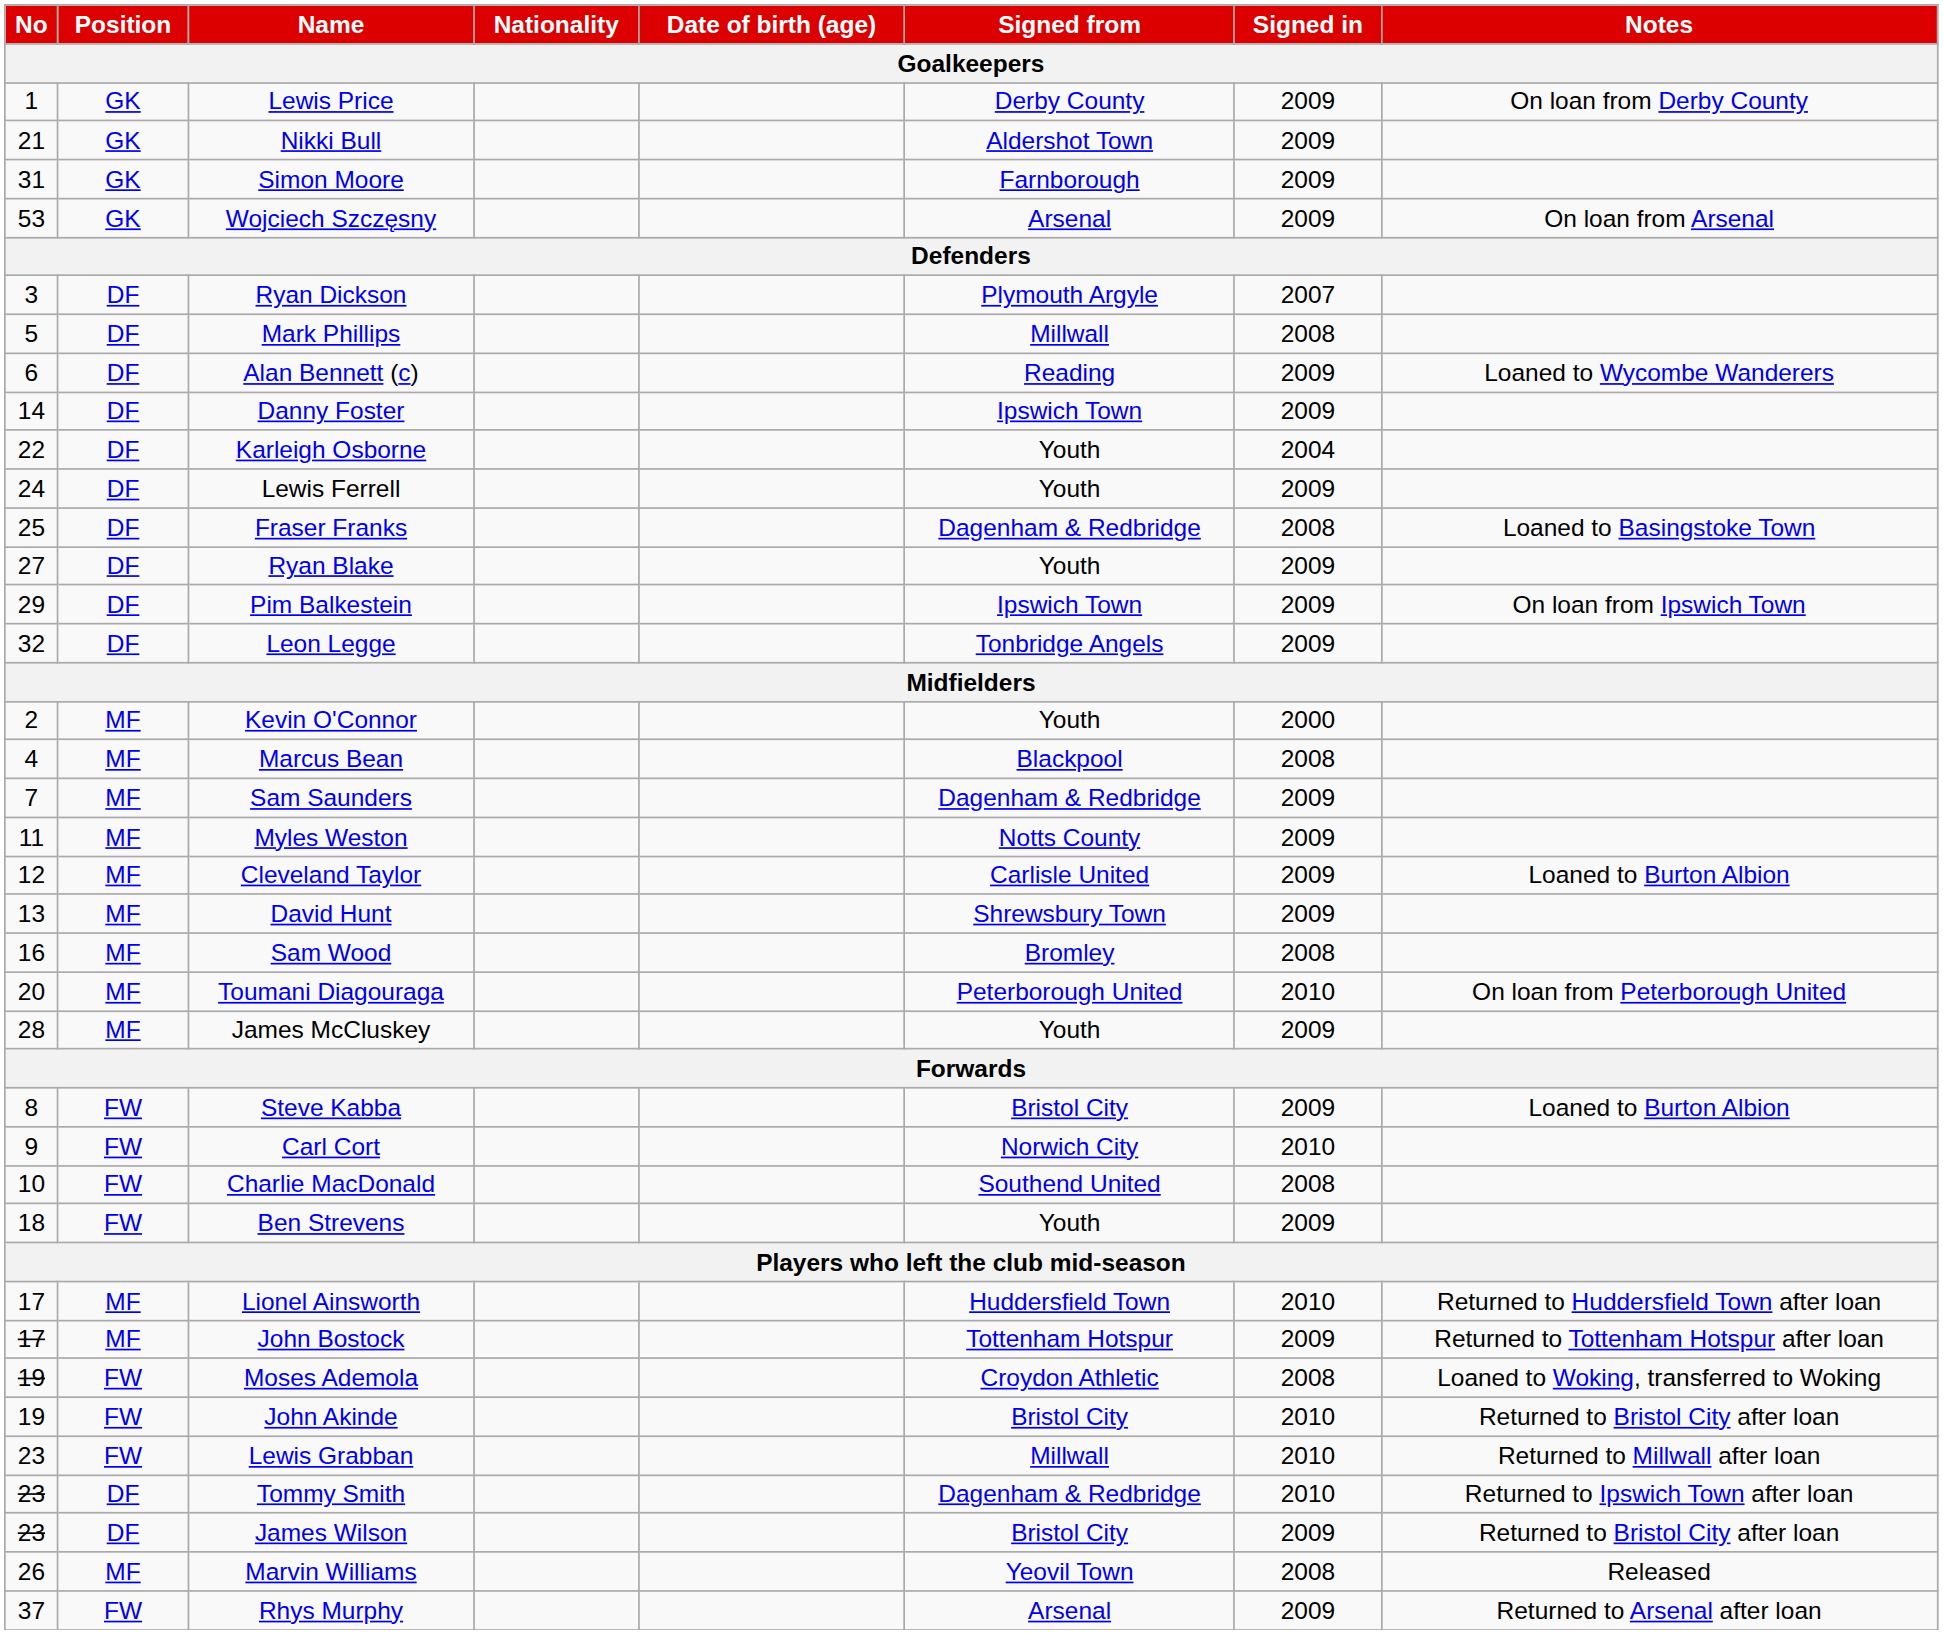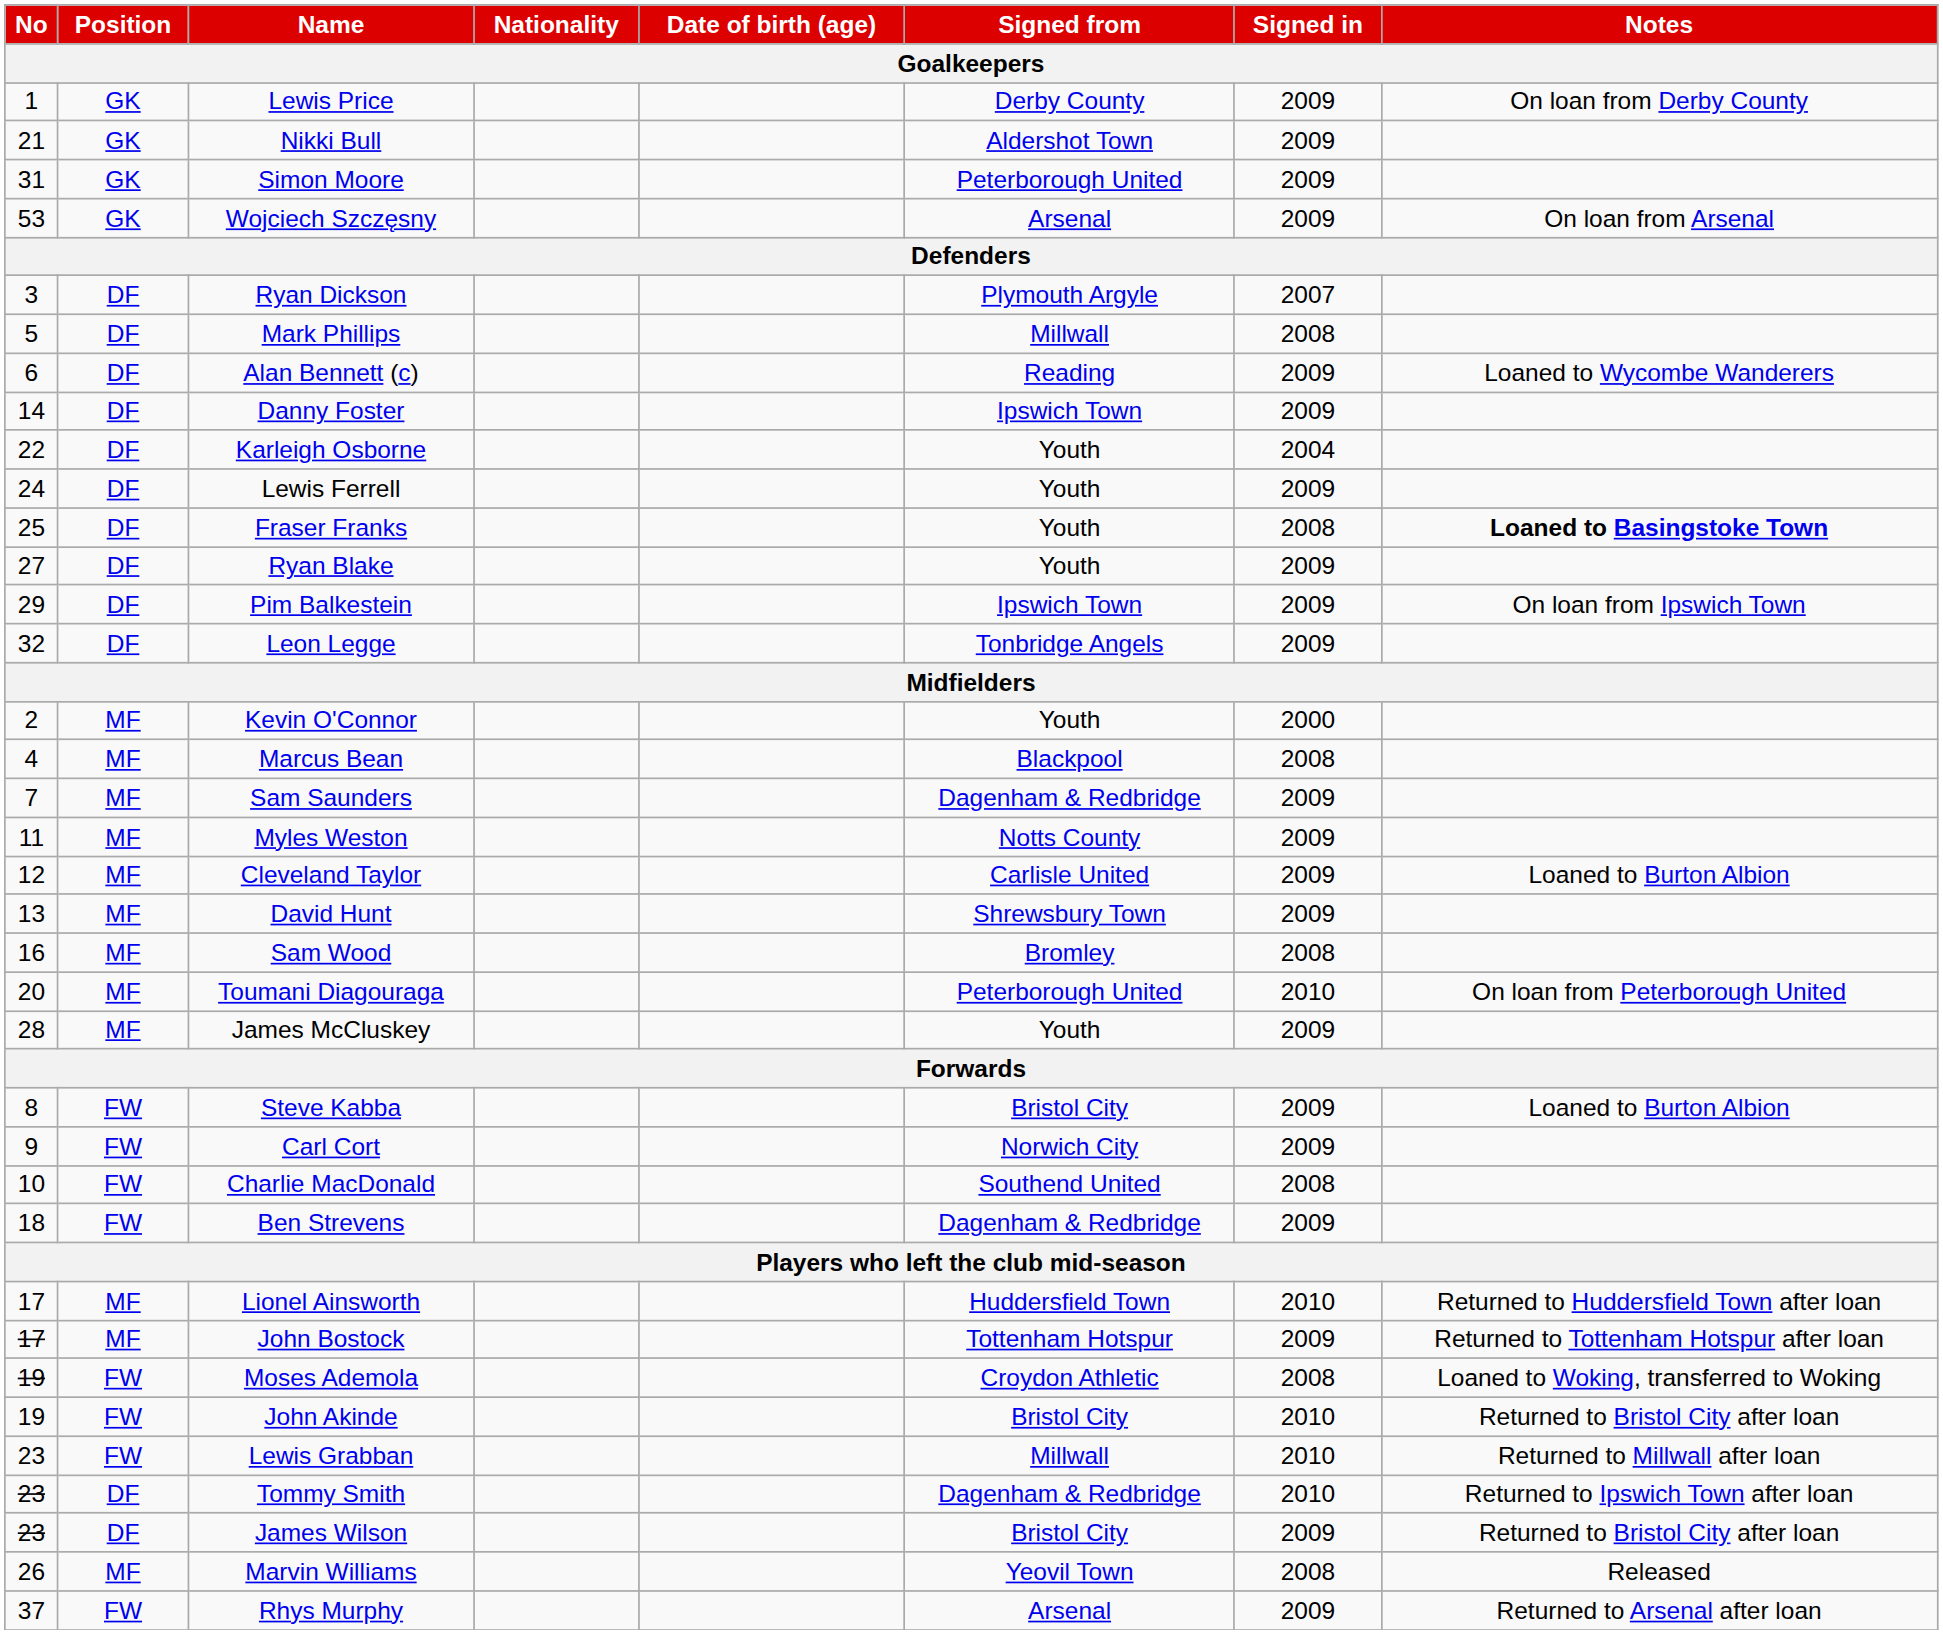 <table class="wikitable" style="text-align:center; font-size:90%; width:90%;">
 <tr>
 <th style="background:#d00; color:white; text-align:center;">No</th>
 <th style="background:#d00; color:white; text-align:center;">Position</th>
 <th style="background:#d00; color:white; text-align:center;">Name</th>
 <th style="background:#d00; color:white; text-align:center;">Nationality</th>
 <th style="background:#d00; color:white; text-align:center;">Date of birth (age)</th>
 <th style="background:#d00; color:white; text-align:center;">Signed from</th>
 <th style="background:#d00; color:white; text-align:center;">Signed in</th>
 <th style="background:#d00; color:white; text-align:center;">Notes</th>
 </tr>
 <tr>
 <th colspan="8">Goalkeepers</th>
 </tr>
 <tr>
 <td>1</td>
 <td><a href='#'>GK</a></td>
 <td><a href='#'>Lewis Price</a></td>
 <td></td>
 <td></td>
 <td><a href='#'>Derby County</a></td>
 <td>2009</td>
 <td>On loan from <a href='#'>Derby County</a></td>
 </tr>
 <tr>
 <td>21</td>
 <td><a href='#'>GK</a></td>
 <td><a href='#'>Nikki Bull</a></td>
 <td></td>
 <td></td>
 <td><a href='#'>Aldershot Town</a></td>
 <td>2009</td>
 <td></td>
 </tr>
 <tr>
 <td>31</td>
 <td><a href='#'>GK</a></td>
 <td><a href='#'>Simon Moore</a></td>
 <td></td>
 <td></td>
-<td><a href='#'>Farnborough</a></td>
+<td><a href='#'>Peterborough United</a></td>
 <td>2009</td>
 <td></td>
 </tr>
 <tr>
 <td>53</td>
 <td><a href='#'>GK</a></td>
 <td><a href='#'>Wojciech Szczęsny</a></td>
 <td></td>
 <td></td>
 <td><a href='#'>Arsenal</a></td>
 <td>2009</td>
 <td>On loan from <a href='#'>Arsenal</a></td>
 </tr>
 <tr>
 <th colspan="8">Defenders</th>
 </tr>
 <tr>
 <td>3</td>
 <td><a href='#'>DF</a></td>
 <td><a href='#'>Ryan Dickson</a></td>
 <td></td>
 <td></td>
 <td><a href='#'>Plymouth Argyle</a></td>
 <td>2007</td>
 <td></td>
 </tr>
 <tr>
 <td>5</td>
 <td><a href='#'>DF</a></td>
 <td><a href='#'>Mark Phillips</a></td>
 <td></td>
 <td></td>
 <td><a href='#'>Millwall</a></td>
 <td>2008</td>
 <td></td>
 </tr>
 <tr>
 <td>6</td>
 <td><a href='#'>DF</a></td>
 <td><a href='#'>Alan Bennett</a> (<a href='#'>c</a>)</td>
 <td></td>
 <td></td>
 <td><a href='#'>Reading</a></td>
 <td>2009</td>
 <td>Loaned to <a href='#'>Wycombe Wanderers</a></td>
 </tr>
 <tr>
 <td>14</td>
 <td><a href='#'>DF</a></td>
 <td><a href='#'>Danny Foster</a></td>
 <td></td>
 <td></td>
 <td><a href='#'>Ipswich Town</a></td>
 <td>2009</td>
 <td></td>
 </tr>
 <tr>
 <td>22</td>
 <td><a href='#'>DF</a></td>
 <td><a href='#'>Karleigh Osborne</a></td>
 <td></td>
 <td></td>
 <td>Youth</td>
 <td>2004</td>
 <td></td>
 </tr>
 <tr>
 <td>24</td>
 <td><a href='#'>DF</a></td>
 <td>Lewis Ferrell</td>
 <td></td>
 <td></td>
 <td>Youth</td>
 <td>2009</td>
 <td></td>
 </tr>
 <tr>
 <td>25</td>
 <td><a href='#'>DF</a></td>
 <td><a href='#'>Fraser Franks</a></td>
 <td></td>
 <td></td>
-<td><a href='#'>Dagenham & Redbridge</a></td>
+<td>Youth</td>
 <td>2008</td>
-<td>Loaned to <a href='#'>Basingstoke Town</a></td>
+<td><strong>Loaned to <a href='#'>Basingstoke Town</a></strong></td>
 </tr>
 <tr>
 <td>27</td>
 <td><a href='#'>DF</a></td>
 <td><a href='#'>Ryan Blake</a></td>
 <td></td>
 <td></td>
 <td>Youth</td>
 <td>2009</td>
 <td></td>
 </tr>
 <tr>
 <td>29</td>
 <td><a href='#'>DF</a></td>
 <td><a href='#'>Pim Balkestein</a></td>
 <td></td>
 <td></td>
 <td><a href='#'>Ipswich Town</a></td>
 <td>2009</td>
 <td>On loan from <a href='#'>Ipswich Town</a></td>
 </tr>
 <tr>
 <td>32</td>
 <td><a href='#'>DF</a></td>
 <td><a href='#'>Leon Legge</a></td>
 <td></td>
 <td></td>
 <td><a href='#'>Tonbridge Angels</a></td>
 <td>2009</td>
 <td></td>
 </tr>
 <tr>
 <th colspan="8">Midfielders</th>
 </tr>
 <tr>
 <td>2</td>
 <td><a href='#'>MF</a></td>
 <td><a href='#'>Kevin O'Connor</a></td>
 <td></td>
 <td></td>
 <td>Youth</td>
 <td>2000</td>
 <td></td>
 </tr>
 <tr>
 <td>4</td>
 <td><a href='#'>MF</a></td>
 <td><a href='#'>Marcus Bean</a></td>
 <td></td>
 <td></td>
 <td><a href='#'>Blackpool</a></td>
 <td>2008</td>
 <td></td>
 </tr>
 <tr>
 <td>7</td>
 <td><a href='#'>MF</a></td>
 <td><a href='#'>Sam Saunders</a></td>
 <td></td>
 <td></td>
 <td><a href='#'>Dagenham & Redbridge</a></td>
 <td>2009</td>
 <td></td>
 </tr>
 <tr>
 <td>11</td>
 <td><a href='#'>MF</a></td>
 <td><a href='#'>Myles Weston</a></td>
 <td></td>
 <td></td>
 <td><a href='#'>Notts County</a></td>
 <td>2009</td>
 <td></td>
 </tr>
 <tr>
 <td>12</td>
 <td><a href='#'>MF</a></td>
 <td><a href='#'>Cleveland Taylor</a></td>
 <td></td>
 <td></td>
 <td><a href='#'>Carlisle United</a></td>
 <td>2009</td>
 <td>Loaned to <a href='#'>Burton Albion</a></td>
 </tr>
 <tr>
 <td>13</td>
 <td><a href='#'>MF</a></td>
 <td><a href='#'>David Hunt</a></td>
 <td></td>
 <td></td>
 <td><a href='#'>Shrewsbury Town</a></td>
 <td>2009</td>
 <td></td>
 </tr>
 <tr>
 <td>16</td>
 <td><a href='#'>MF</a></td>
 <td><a href='#'>Sam Wood</a></td>
 <td></td>
 <td></td>
 <td><a href='#'>Bromley</a></td>
 <td>2008</td>
 <td></td>
 </tr>
 <tr>
 <td>20</td>
 <td><a href='#'>MF</a></td>
 <td><a href='#'>Toumani Diagouraga</a></td>
 <td></td>
 <td></td>
 <td><a href='#'>Peterborough United</a></td>
 <td>2010</td>
 <td>On loan from <a href='#'>Peterborough United</a></td>
 </tr>
 <tr>
 <td>28</td>
 <td><a href='#'>MF</a></td>
 <td>James McCluskey</td>
 <td></td>
 <td></td>
 <td>Youth</td>
 <td>2009</td>
 <td></td>
 </tr>
 <tr>
 <th colspan="8">Forwards</th>
 </tr>
 <tr>
 <td>8</td>
 <td><a href='#'>FW</a></td>
 <td><a href='#'>Steve Kabba</a></td>
 <td></td>
 <td></td>
 <td><a href='#'>Bristol City</a></td>
 <td>2009</td>
 <td>Loaned to <a href='#'>Burton Albion</a></td>
 </tr>
 <tr>
 <td>9</td>
 <td><a href='#'>FW</a></td>
 <td><a href='#'>Carl Cort</a></td>
 <td></td>
 <td></td>
 <td><a href='#'>Norwich City</a></td>
-<td>2010</td>
+<td>2009</td>
 <td></td>
 </tr>
 <tr>
 <td>10</td>
 <td><a href='#'>FW</a></td>
 <td><a href='#'>Charlie MacDonald</a></td>
 <td></td>
 <td></td>
 <td><a href='#'>Southend United</a></td>
 <td>2008</td>
 <td></td>
 </tr>
 <tr>
 <td>18</td>
 <td><a href='#'>FW</a></td>
 <td><a href='#'>Ben Strevens</a></td>
 <td></td>
 <td></td>
-<td>Youth</td>
+<td><a href='#'>Dagenham & Redbridge</a></td>
 <td>2009</td>
 <td></td>
 </tr>
 <tr>
 <th colspan="8">Players who left the club mid-season</th>
 </tr>
 <tr>
 <td>17</td>
 <td><a href='#'>MF</a></td>
 <td><a href='#'>Lionel Ainsworth</a></td>
 <td></td>
 <td></td>
 <td><a href='#'>Huddersfield Town</a></td>
 <td>2010</td>
 <td>Returned to <a href='#'>Huddersfield Town</a> after loan</td>
 </tr>
 <tr>
 <td><s>17</s></td>
 <td><a href='#'>MF</a></td>
 <td><a href='#'>John Bostock</a></td>
 <td></td>
 <td></td>
 <td><a href='#'>Tottenham Hotspur</a></td>
 <td>2009</td>
 <td>Returned to <a href='#'>Tottenham Hotspur</a> after loan</td>
 </tr>
 <tr>
 <td><s>19</s></td>
 <td><a href='#'>FW</a></td>
 <td><a href='#'>Moses Ademola</a></td>
 <td></td>
 <td></td>
 <td><a href='#'>Croydon Athletic</a></td>
 <td>2008</td>
 <td>Loaned to <a href='#'>Woking</a>, transferred to Woking</td>
 </tr>
 <tr>
 <td>19</td>
 <td><a href='#'>FW</a></td>
 <td><a href='#'>John Akinde</a></td>
 <td></td>
 <td></td>
 <td><a href='#'>Bristol City</a></td>
 <td>2010</td>
 <td>Returned to <a href='#'>Bristol City</a> after loan</td>
 </tr>
 <tr>
 <td>23</td>
 <td><a href='#'>FW</a></td>
 <td><a href='#'>Lewis Grabban</a></td>
 <td></td>
 <td></td>
 <td><a href='#'>Millwall</a></td>
 <td>2010</td>
 <td>Returned to <a href='#'>Millwall</a> after loan</td>
 </tr>
 <tr>
 <td><s>23</s></td>
 <td><a href='#'>DF</a></td>
 <td><a href='#'>Tommy Smith</a></td>
 <td></td>
 <td></td>
 <td><a href='#'>Dagenham & Redbridge</a></td>
 <td>2010</td>
 <td>Returned to <a href='#'>Ipswich Town</a> after loan</td>
 </tr>
 <tr>
 <td><s>23</s></td>
 <td><a href='#'>DF</a></td>
 <td><a href='#'>James Wilson</a></td>
 <td></td>
 <td></td>
 <td><a href='#'>Bristol City</a></td>
 <td>2009</td>
 <td>Returned to <a href='#'>Bristol City</a> after loan</td>
 </tr>
 <tr>
 <td>26</td>
 <td><a href='#'>MF</a></td>
 <td><a href='#'>Marvin Williams</a></td>
 <td></td>
 <td></td>
 <td><a href='#'>Yeovil Town</a></td>
 <td>2008</td>
 <td>Released</td>
 </tr>
 <tr>
 <td>37</td>
 <td><a href='#'>FW</a></td>
 <td><a href='#'>Rhys Murphy</a></td>
 <td></td>
 <td></td>
 <td><a href='#'>Arsenal</a></td>
 <td>2009</td>
 <td>Returned to <a href='#'>Arsenal</a> after loan</td>
 </tr>
 </table>
